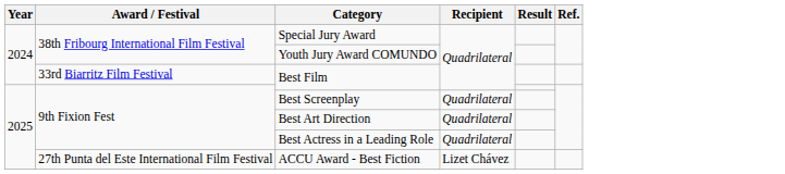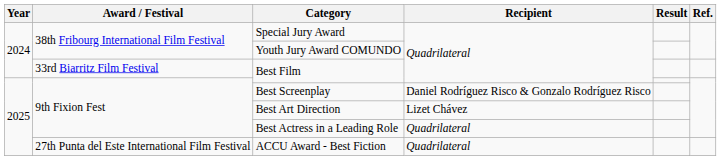 <table class="wikitable">
 <tr>
 <th>Year</th>
 <th>Award / Festival</th>
 <th>Category</th>
 <th>Recipient</th>
 <th>Result</th>
 <th>Ref.</th>
 </tr>
 <tr>
 <td rowspan="3">2024</td>
 <td rowspan="2">38th <a href='#'>Fribourg International Film Festival</a></td>
 <td>Special Jury Award</td>
 <td rowspan="4"><em>Quadrilateral</em></td>
 <td></td>
 <td rowspan="2"></td>
 </tr>
 <tr>
 <td>Youth Jury Award COMUNDO</td>
 <td></td>
 </tr>
 <tr>
 <td>33rd <a href='#'>Biarritz Film Festival</a></td>
 <td rowspan="2">Best Film</td>
 <td></td>
 <td></td>
 </tr>
 <tr>
 <td rowspan="5">2025</td>
 <td rowspan="4">9th Fixion Fest</td>
 <td></td>
 <td rowspan="4"></td>
 </tr>
 <tr>
 <td>Best Screenplay</td>
-<td><em>Quadrilateral</em></td>
+<td>Daniel Rodríguez Risco & Gonzalo Rodríguez Risco</td>
 <td></td>
 </tr>
 <tr>
 <td>Best Art Direction</td>
-<td><em>Quadrilateral</em></td>
+<td>Lizet Chávez</td>
 <td></td>
 </tr>
 <tr>
 <td>Best Actress in a Leading Role</td>
 <td><em>Quadrilateral</em></td>
 <td></td>
 </tr>
 <tr>
 <td>27th Punta del Este International Film Festival</td>
 <td>ACCU Award - Best Fiction</td>
-<td>Lizet Chávez</td>
+<td><em>Quadrilateral</em></td>
 <td></td>
 <td></td>
 </tr>
 </table>
